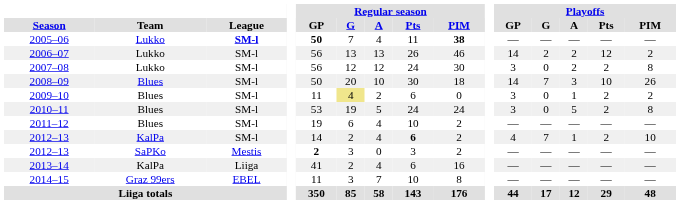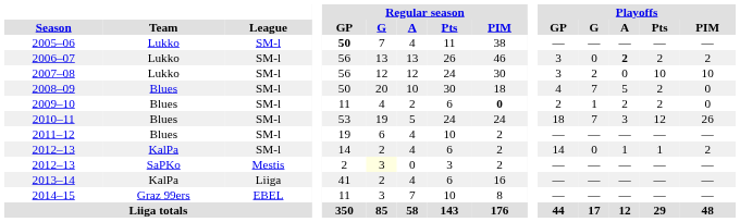 <table border="0" cellpadding="1" cellspacing="0" style="text-align:center; width:60em">
 <tr bgcolor="#e0e0e0">
 <th colspan="3" bgcolor="#ffffff"> </th>
 <th rowspan="99" bgcolor="#ffffff"> </th>
 <th colspan="5"><a href='#'>Regular season</a></th>
 <th rowspan="99" bgcolor="#ffffff"> </th>
 <th colspan="5"><a href='#'>Playoffs</a></th>
 </tr>
 <tr bgcolor="#e0e0e0">
 <th><a href='#'>Season</a></th>
 <th>Team</th>
 <th>League</th>
 <th>GP</th>
 <th><a href='#'>G</a></th>
 <th><a href='#'>A</a></th>
 <th><a href='#'>Pts</a></th>
 <th><a href='#'>PIM</a></th>
 <th>GP</th>
 <th>G</th>
 <th>A</th>
 <th>Pts</th>
 <th>PIM</th>
 </tr>
 <tr>
 <td><a href='#'>2005–06</a></td>
 <td><a href='#'>Lukko</a></td>
-<td><strong><a href='#'>SM-l</a></strong></td>
+<td><a href='#'>SM-l</a></td>
 <td><strong>50</strong></td>
 <td>7</td>
 <td>4</td>
 <td>11</td>
-<td><strong>38</strong></td>
+<td>38</td>
 <td>—</td>
 <td>—</td>
 <td>—</td>
 <td>—</td>
 <td>—</td>
 </tr>
 <tr style="background-color: #f0f0f0">
 <td><a href='#'>2006–07</a></td>
 <td>Lukko</td>
 <td>SM-l</td>
 <td>56</td>
 <td>13</td>
 <td>13</td>
 <td>26</td>
 <td>46</td>
-<td>14</td>
+<td>3</td>
+<td>0</td>
+<td><strong>2</strong></td>
 <td>2</td>
-<td>2</td>
-<td>12</td>
 <td>2</td>
 </tr>
 <tr>
 <td><a href='#'>2007–08</a></td>
 <td>Lukko</td>
 <td>SM-l</td>
 <td>56</td>
 <td>12</td>
 <td>12</td>
 <td>24</td>
 <td>30</td>
 <td>3</td>
+<td>2</td>
 <td>0</td>
-<td>2</td>
-<td>2</td>
-<td>8</td>
+<td>10</td>
+<td>10</td>
 </tr>
 <tr style="background-color: #f0f0f0">
 <td><a href='#'>2008–09</a></td>
 <td><a href='#'>Blues</a></td>
 <td>SM-l</td>
 <td>50</td>
 <td>20</td>
 <td>10</td>
 <td>30</td>
 <td>18</td>
-<td>14</td>
+<td>4</td>
 <td>7</td>
-<td>3</td>
-<td>10</td>
-<td>26</td>
+<td>5</td>
+<td>2</td>
+<td>0</td>
 </tr>
 <tr>
 <td><a href='#'>2009–10</a></td>
 <td>Blues</td>
 <td>SM-l</td>
 <td>11</td>
-<td style="background: khaki;">4</td>
+<td>4</td>
 <td>2</td>
 <td>6</td>
-<td>0</td>
-<td>3</td>
-<td>0</td>
+<td><strong>0</strong></td>
+<td>2</td>
 <td>1</td>
 <td>2</td>
 <td>2</td>
+<td>0</td>
 </tr>
 <tr style="background-color: #f0f0f0">
 <td><a href='#'>2010–11</a></td>
 <td>Blues</td>
 <td>SM-l</td>
 <td>53</td>
 <td>19</td>
 <td>5</td>
 <td>24</td>
 <td>24</td>
+<td>18</td>
+<td>7</td>
 <td>3</td>
-<td>0</td>
-<td>5</td>
-<td>2</td>
-<td>8</td>
+<td>12</td>
+<td>26</td>
 </tr>
 <tr>
 <td><a href='#'>2011–12</a></td>
 <td>Blues</td>
 <td>SM-l</td>
 <td>19</td>
 <td>6</td>
 <td>4</td>
 <td>10</td>
 <td>2</td>
 <td>—</td>
 <td>—</td>
 <td>—</td>
 <td>—</td>
 <td>—</td>
 </tr>
 <tr style="background-color: #f0f0f0">
 <td><a href='#'>2012–13</a></td>
 <td><a href='#'>KalPa</a></td>
 <td>SM-l</td>
 <td>14</td>
 <td>2</td>
 <td>4</td>
-<td><strong>6</strong></td>
+<td>6</td>
 <td>2</td>
-<td>4</td>
-<td>7</td>
+<td>14</td>
+<td>0</td>
+<td>1</td>
 <td>1</td>
 <td>2</td>
-<td>10</td>
 </tr>
 <tr>
 <td><a href='#'>2012–13</a></td>
 <td><a href='#'>SaPKo</a></td>
 <td><a href='#'>Mestis</a></td>
-<td><strong>2</strong></td>
-<td>3</td>
+<td>2</td>
+<td style="background: lightyellow;">3</td>
 <td>0</td>
 <td>3</td>
 <td>2</td>
 <td>—</td>
 <td>—</td>
 <td>—</td>
 <td>—</td>
 <td>—</td>
 </tr>
 <tr style="background-color: #f0f0f0">
 <td><a href='#'>2013–14</a></td>
 <td>KalPa</td>
 <td>Liiga</td>
 <td>41</td>
 <td>2</td>
 <td>4</td>
 <td>6</td>
 <td>16</td>
 <td>—</td>
 <td>—</td>
 <td>—</td>
 <td>—</td>
 <td>—</td>
 </tr>
 <tr>
 <td><a href='#'>2014–15</a></td>
 <td><a href='#'>Graz 99ers</a></td>
 <td><a href='#'>EBEL</a></td>
 <td>11</td>
 <td>3</td>
 <td>7</td>
 <td>10</td>
 <td>8</td>
 <td>—</td>
 <td>—</td>
 <td>—</td>
 <td>—</td>
 <td>—</td>
 </tr>
 <tr ALIGN="center" bgcolor="#e0e0e0">
 <th colspan="3">Liiga totals</th>
 <th>350</th>
 <th>85</th>
 <th>58</th>
 <th>143</th>
 <th>176</th>
 <th>44</th>
 <th>17</th>
 <th>12</th>
 <th>29</th>
 <th>48</th>
 </tr>
 </table>
